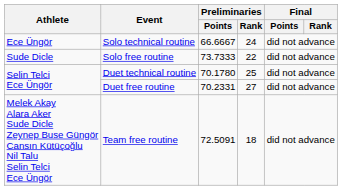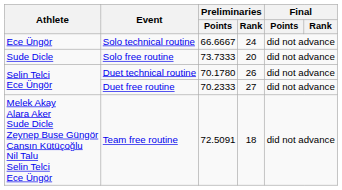 <table class="wikitable" style="font-size:90%">
 <tr>
 <th rowspan="2">Athlete</th>
 <th rowspan="2">Event</th>
 <th colspan="2">Preliminaries</th>
 <th colspan="2">Final</th>
 </tr>
 <tr style="font-size:95%">
 <th>Points</th>
 <th>Rank</th>
 <th>Points</th>
 <th>Rank</th>
 </tr>
 <tr align="center">
 <td align="left"><a href='#'>Ece Üngör</a></td>
 <td align="left"><a href='#'>Solo technical routine</a></td>
 <td>66.6667</td>
 <td>24</td>
 <td colspan=2>did not advance</td>
 </tr>
 <tr align="center">
 <td align="left"><a href='#'>Sude Dicle</a></td>
 <td align="left"><a href='#'>Solo free routine</a></td>
 <td>73.7333</td>
-<td>22</td>
+<td>20</td>
 <td colspan=2>did not advance</td>
 </tr>
 <tr align="center">
 <td align="left" rowspan=2><a href='#'>Selin Telci</a><br><a href='#'>Ece Üngör</a></td>
 <td align="left"><a href='#'>Duet technical routine</a></td>
 <td>70.1780</td>
-<td>25</td>
+<td>26</td>
 <td colspan=2>did not advance</td>
 </tr>
 <tr align="center">
 <td align="left"><a href='#'>Duet free routine</a></td>
-<td>70.2331</td>
+<td>70.2333</td>
 <td>27</td>
 <td colspan=2>did not advance</td>
 </tr>
 <tr align="center">
 <td align="left"><a href='#'>Melek Akay</a><br><a href='#'>Alara Aker</a><br><a href='#'>Sude Dicle</a><br><a href='#'>Zeynep Buse Güngör</a><br><a href='#'>Cansın Kütüçoğlu</a><br><a href='#'>Nil Talu</a><br><a href='#'>Selin Telci</a><br><a href='#'>Ece Üngör</a></td>
 <td align="left"><a href='#'>Team free routine</a></td>
 <td>72.5091</td>
 <td>18</td>
 <td colspan=2>did not advance</td>
 </tr>
 </table>
